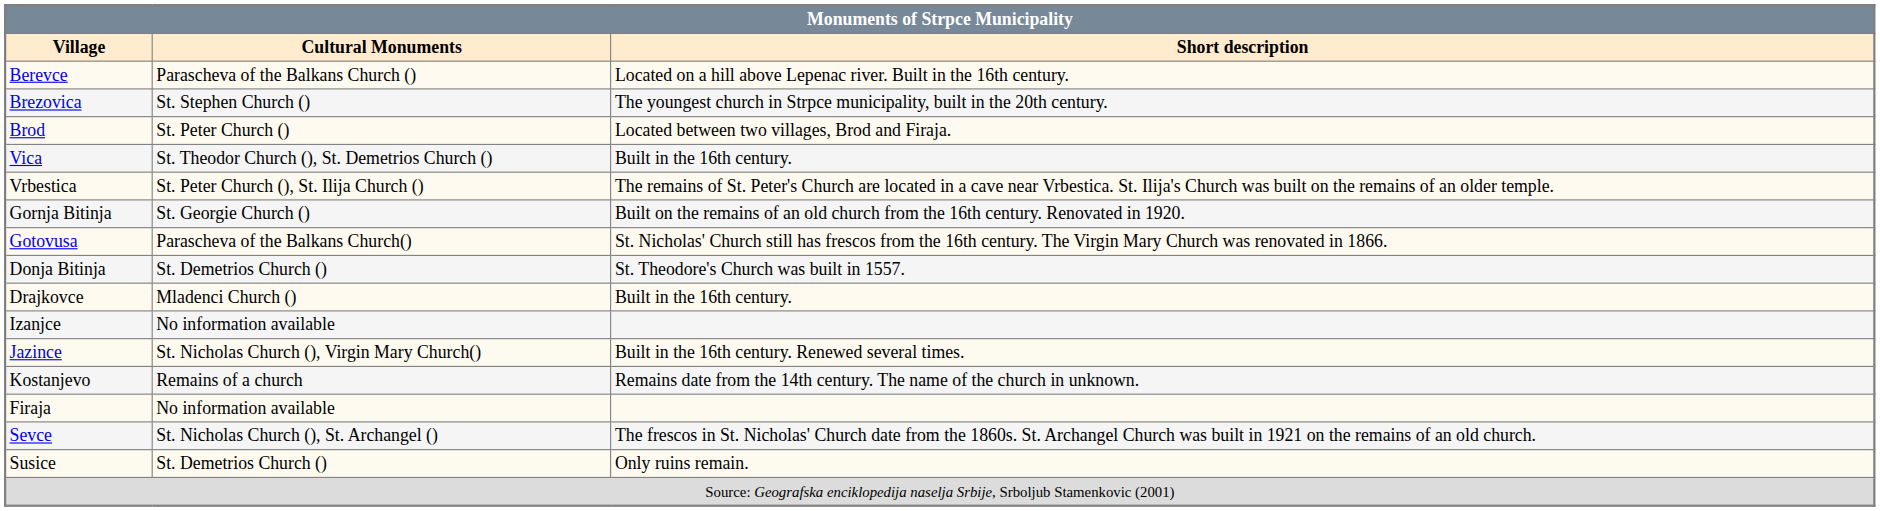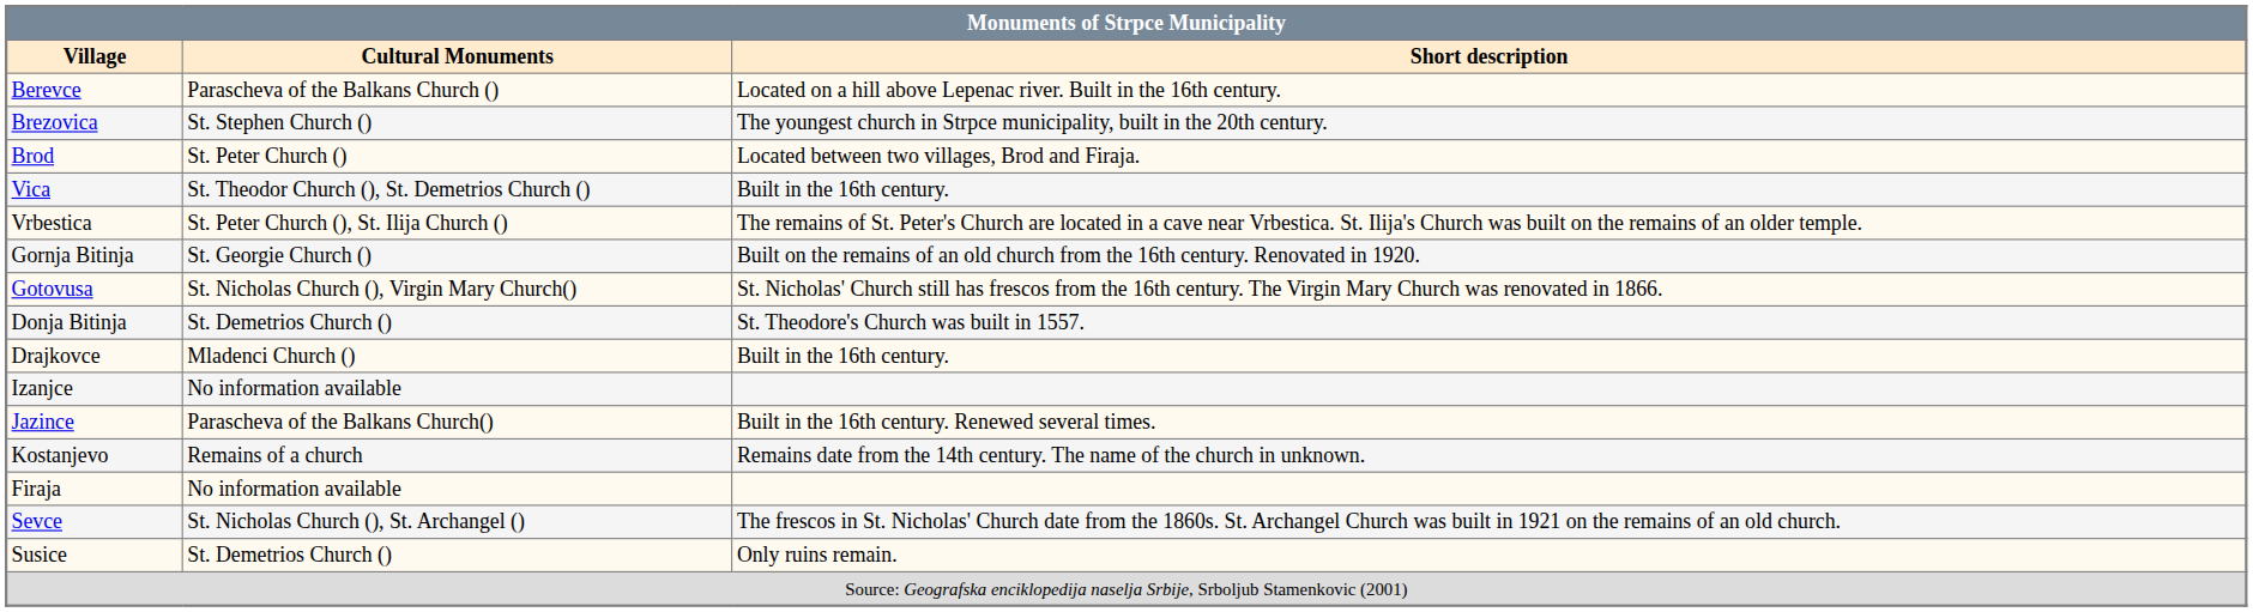 <table border="2" cellspacing="0" cellpadding="3" rules="all" width="85%" style="clear:all; margin:3px 0 0em 0em; border-style: solid; border-width: 2px; border-collapse:collapse; font-size:100%; empty-cells:show">
 <tr>
 <td colspan="14" align=center style="background:#778899; color:white"><strong>Monuments of Strpce Municipality</strong></td>
 </tr>
 <tr bgcolor="#FFEBCD">
 <th>Village</th>
 <th>Cultural Monuments</th>
 <th>Short description</th>
 </tr>
 <tr bgcolor="#fffaf0">
 <td><a href='#'>Berevce</a></td>
 <td>Parascheva of the Balkans Church ()</td>
 <td>Located on a hill above Lepenac river. Built in the 16th century.</td>
 </tr>
 <tr bgcolor="#f5f5f5">
 <td><a href='#'>Brezovica</a></td>
 <td>St. Stephen Church ()</td>
 <td>The youngest church in Strpce municipality, built in the 20th century.</td>
 </tr>
 <tr bgcolor="#fffaf0">
 <td><a href='#'>Brod</a></td>
 <td>St. Peter Church ()</td>
 <td>Located between two villages, Brod and Firaja.</td>
 </tr>
 <tr bgcolor="#f5f5f5">
 <td><a href='#'>Vica</a></td>
 <td>St. Theodor Church (), St. Demetrios Church ()</td>
 <td>Built in the 16th century.</td>
 </tr>
 <tr bgcolor="#fffaf0">
 <td>Vrbestica</td>
 <td>St. Peter Church (), St. Ilija Church ()</td>
 <td>The remains of St. Peter's Church are located in a cave near Vrbestica. St. Ilija's Church was built on the remains of an older temple.</td>
 </tr>
 <tr |- bgcolor="#f5f5f5">
 <td>Gornja Bitinja</td>
 <td>St. Georgie Church ()</td>
 <td>Built on the remains of an old church from the 16th century. Renovated in 1920.</td>
 </tr>
 <tr bgcolor="#fffaf0">
 <td><a href='#'>Gotovusa</a></td>
-<td>Parascheva of the Balkans Church()</td>
+<td>St. Nicholas Church (), Virgin Mary Church()</td>
 <td>St. Nicholas' Church still has frescos from the 16th century. The Virgin Mary Church was renovated in 1866.</td>
 </tr>
 <tr bgcolor="#f5f5f5">
 <td>Donja Bitinja</td>
 <td>St. Demetrios Church ()</td>
 <td>St. Theodore's Church was built in 1557.</td>
 </tr>
 <tr bgcolor="#fffaf0">
 <td>Drajkovce</td>
 <td>Mladenci Church ()</td>
 <td>Built in the 16th century.</td>
 </tr>
 <tr bgcolor="#f5f5f5">
 <td>Izanjce</td>
 <td>No information available</td>
 <td></td>
 </tr>
 <tr bgcolor="#fffaf0">
 <td><a href='#'>Jazince</a></td>
-<td>St. Nicholas Church (), Virgin Mary Church()</td>
+<td>Parascheva of the Balkans Church()</td>
 <td>Built in the 16th century. Renewed several times.</td>
 </tr>
 <tr bgcolor="#f5f5f5">
 <td>Kostanjevo</td>
 <td>Remains of a church</td>
 <td>Remains date from the 14th century. The name of the church in unknown.</td>
 </tr>
 <tr bgcolor="#fffaf0">
 <td>Firaja</td>
 <td>No information available</td>
 <td></td>
 </tr>
 <tr bgcolor="#f5f5f5">
 <td><a href='#'>Sevce</a></td>
 <td>St. Nicholas Church (), St. Archangel ()</td>
 <td>The frescos in St. Nicholas' Church date from the 1860s. St. Archangel Church was built in 1921 on the remains of an old church.</td>
 </tr>
 <tr bgcolor="#fffaf0">
 <td>Susice</td>
 <td>St. Demetrios Church ()</td>
 <td>Only ruins remain.</td>
 </tr>
 <tr>
 <td colspan="14" align=center style="background:#dcdcdc;"><small>Source: <em>Geografska enciklopedija naselja Srbije</em>, Srboljub Stamenkovic (2001) </small></td>
 </tr>
 </table>
